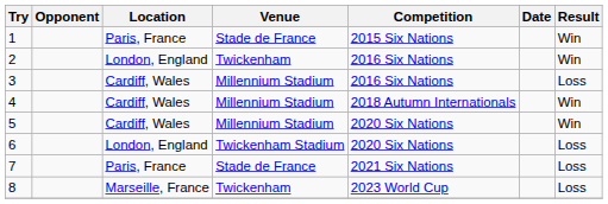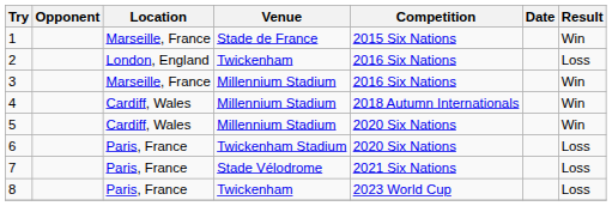 <table class="wikitable sortable" style="font-size:95%">
 <tr>
 <th>Try</th>
 <th>Opponent</th>
 <th>Location</th>
 <th>Venue</th>
 <th>Competition</th>
 <th>Date</th>
 <th>Result</th>
 </tr>
 <tr>
 <td>1</td>
 <td></td>
-<td><a href='#'>Paris</a>, France</td>
+<td><a href='#'>Marseille</a>, France</td>
 <td><a href='#'>Stade de France</a></td>
 <td><a href='#'>2015 Six Nations</a></td>
 <td></td>
 <td>Win</td>
 </tr>
 <tr>
 <td>2</td>
 <td></td>
 <td><a href='#'>London</a>, England</td>
 <td><a href='#'>Twickenham</a></td>
 <td><a href='#'>2016 Six Nations</a></td>
 <td></td>
-<td>Win</td>
+<td>Loss</td>
 </tr>
 <tr>
 <td>3</td>
 <td></td>
-<td><a href='#'>Cardiff</a>, Wales</td>
+<td><a href='#'>Marseille</a>, France</td>
 <td><a href='#'>Millennium Stadium</a></td>
 <td><a href='#'>2016 Six Nations</a></td>
 <td></td>
-<td>Loss</td>
+<td>Win</td>
 </tr>
 <tr>
 <td>4</td>
 <td></td>
 <td><a href='#'>Cardiff</a>, Wales</td>
 <td><a href='#'>Millennium Stadium</a></td>
 <td><a href='#'>2018 Autumn Internationals</a></td>
 <td></td>
 <td>Win</td>
 </tr>
 <tr>
 <td>5</td>
 <td></td>
 <td><a href='#'>Cardiff</a>, Wales</td>
 <td><a href='#'>Millennium Stadium</a></td>
 <td><a href='#'>2020 Six Nations</a></td>
 <td></td>
 <td>Win</td>
 </tr>
 <tr>
 <td>6</td>
 <td></td>
-<td><a href='#'>London</a>, England</td>
+<td><a href='#'>Paris</a>, France</td>
 <td><a href='#'>Twickenham Stadium</a></td>
 <td><a href='#'>2020 Six Nations</a></td>
 <td></td>
 <td>Loss</td>
 </tr>
 <tr>
 <td>7</td>
 <td></td>
 <td><a href='#'>Paris</a>, France</td>
-<td><a href='#'>Stade de France</a></td>
+<td><a href='#'>Stade Vélodrome</a></td>
 <td><a href='#'>2021 Six Nations</a></td>
 <td></td>
 <td>Loss</td>
 </tr>
 <tr>
 <td>8</td>
 <td></td>
-<td><a href='#'>Marseille</a>, France</td>
+<td><a href='#'>Paris</a>, France</td>
 <td><a href='#'>Twickenham</a></td>
 <td><a href='#'>2023 World Cup</a></td>
 <td></td>
 <td>Loss</td>
 </tr>
 <tr>
 </tr>
 </table>
